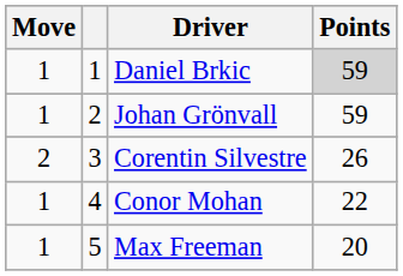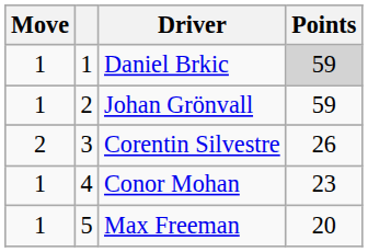 <table class="wikitable" style="font-size:85%;">
 <tr>
 <th>Move</th>
 <th></th>
 <th>Driver</th>
 <th>Points</th>
 </tr>
 <tr>
 <td align="center"> 1</td>
 <td align="center">1</td>
 <td><a href='#'>Daniel Brkic</a></td>
 <td align="center" style="background: lightgrey;">59</td>
 </tr>
 <tr>
 <td align="center"> 1</td>
 <td align="center">2</td>
 <td><a href='#'>Johan Grönvall</a></td>
 <td align="center">59</td>
 </tr>
 <tr>
 <td align="center"> 2</td>
 <td align="center">3</td>
 <td><a href='#'>Corentin Silvestre</a></td>
 <td align="center">26</td>
 </tr>
 <tr>
 <td align="center"> 1</td>
 <td align="center">4</td>
 <td><a href='#'>Conor Mohan</a></td>
-<td align="center">22</td>
+<td align="center">23</td>
 </tr>
 <tr>
 <td align="center"> 1</td>
 <td align="center">5</td>
 <td><a href='#'>Max Freeman</a></td>
 <td align="center">20</td>
 </tr>
 </table>
